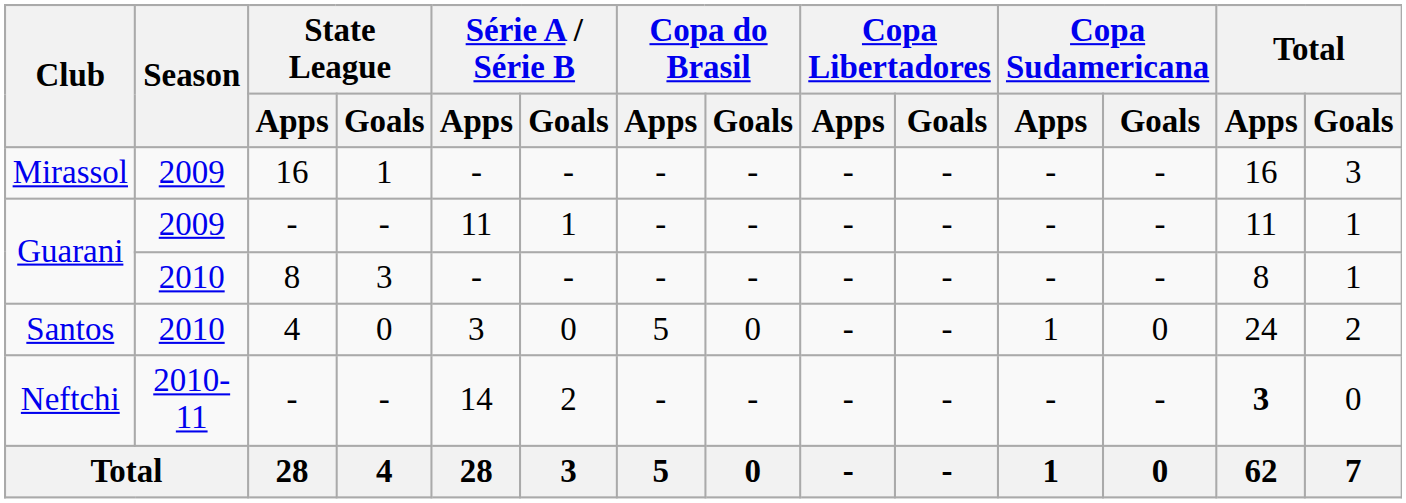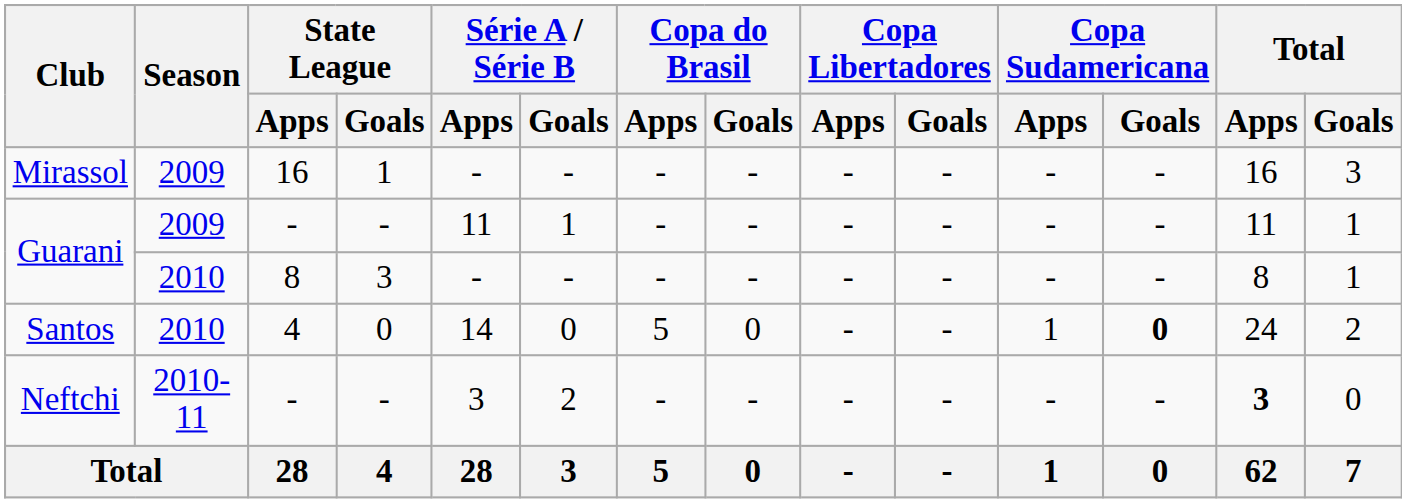 <table class="wikitable" style="text-align: center;">
 <tr>
 <th rowspan="2">Club</th>
 <th rowspan="2">Season</th>
 <th colspan="2">State League</th>
 <th colspan="2"><a href='#'>Série A</a> / <a href='#'>Série B</a></th>
 <th colspan="2"><a href='#'>Copa do Brasil</a></th>
 <th colspan="2"><a href='#'>Copa Libertadores</a></th>
 <th colspan="2"><a href='#'>Copa Sudamericana</a></th>
 <th colspan="2">Total</th>
 </tr>
 <tr>
 <th>Apps</th>
 <th>Goals</th>
 <th>Apps</th>
 <th>Goals</th>
 <th>Apps</th>
 <th>Goals</th>
 <th>Apps</th>
 <th>Goals</th>
 <th>Apps</th>
 <th>Goals</th>
 <th>Apps</th>
 <th>Goals</th>
 </tr>
 <tr>
 <td rowspan="1" valign="center"><a href='#'>Mirassol</a></td>
 <td><a href='#'>2009</a></td>
 <td>16</td>
 <td>1</td>
 <td>-</td>
 <td>-</td>
 <td>-</td>
 <td>-</td>
 <td>-</td>
 <td>-</td>
 <td>-</td>
 <td>-</td>
 <td>16</td>
 <td>3</td>
 </tr>
 <tr>
 <td rowspan="2" valign="center"><a href='#'>Guarani</a></td>
 <td><a href='#'>2009</a></td>
 <td>-</td>
 <td>-</td>
 <td>11</td>
 <td>1</td>
 <td>-</td>
 <td>-</td>
 <td>-</td>
 <td>-</td>
 <td>-</td>
 <td>-</td>
 <td>11</td>
 <td>1</td>
 </tr>
 <tr>
 <td><a href='#'>2010</a></td>
 <td>8</td>
 <td>3</td>
 <td>-</td>
 <td>-</td>
 <td>-</td>
 <td>-</td>
 <td>-</td>
 <td>-</td>
 <td>-</td>
 <td>-</td>
 <td>8</td>
 <td>1</td>
 </tr>
 <tr>
 <td rowspan="1" valign="center"><a href='#'>Santos</a></td>
 <td><a href='#'>2010</a></td>
 <td>4</td>
 <td>0</td>
-<td>3</td>
+<td>14</td>
 <td>0</td>
 <td>5</td>
 <td>0</td>
 <td>-</td>
 <td>-</td>
 <td>1</td>
-<td>0</td>
+<td><strong>0</strong></td>
 <td>24</td>
 <td>2</td>
 </tr>
 <tr>
 <td rowspan="1" valign="center"><a href='#'>Neftchi</a></td>
 <td><a href='#'>2010-11</a></td>
 <td>-</td>
 <td>-</td>
-<td>14</td>
+<td>3</td>
 <td>2</td>
 <td>-</td>
 <td>-</td>
 <td>-</td>
 <td>-</td>
 <td>-</td>
 <td>-</td>
 <td><strong>3</strong></td>
 <td>0</td>
 </tr>
 <tr>
 <th colspan="2"><strong>Total</strong></th>
 <th>28</th>
 <th>4</th>
 <th>28</th>
 <th>3</th>
 <th>5</th>
 <th>0</th>
 <th>-</th>
 <th>-</th>
 <th>1</th>
 <th>0</th>
 <th>62</th>
 <th>7</th>
 </tr>
 </table>
